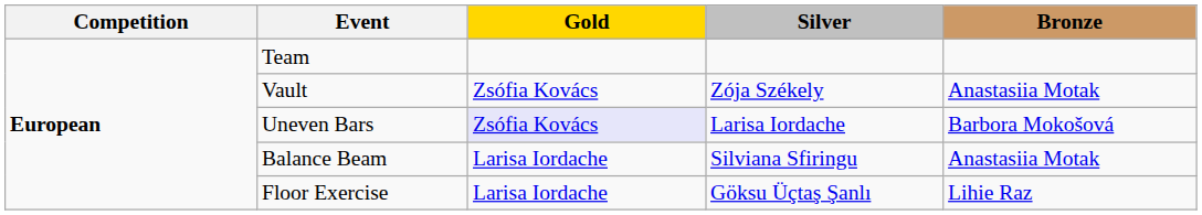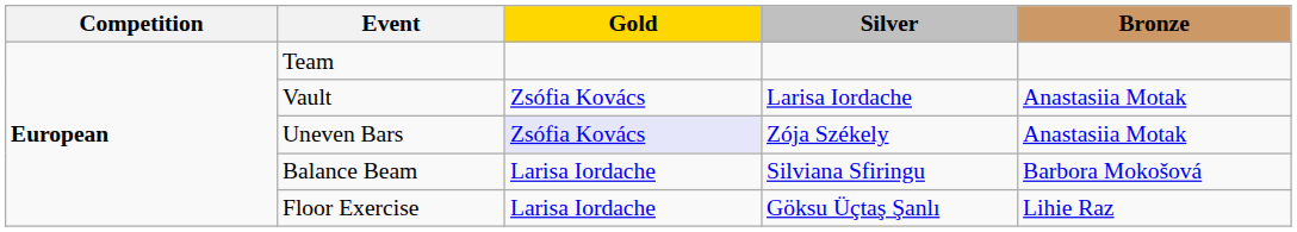 <table class="wikitable" style="width:70%;">
 <tr>
 <th style="text-align:center; width:5%;">Competition</th>
 <th style="text-align:center; width:5%;">Event</th>
 <td style="text-align:center; width:6%; background:gold;"><strong>Gold</strong></td>
 <td style="text-align:center; width:6%; background:silver;"><strong>Silver</strong></td>
 <td style="text-align:center; width:6%; background:#c96;"><strong>Bronze</strong></td>
 </tr>
 <tr>
 <td rowspan=6><strong>European</strong></td>
 <td>Team</td>
 <td></td>
 <td></td>
 <td></td>
 </tr>
 <tr>
 <td>Vault</td>
 <td> <a href='#'>Zsófia Kovács</a></td>
-<td> <a href='#'>Zója Székely</a></td>
+<td> <a href='#'>Larisa Iordache</a></td>
 <td> <a href='#'>Anastasiia Motak</a></td>
 </tr>
 <tr>
 <td>Uneven Bars</td>
 <td style="background: lavender;"> <a href='#'>Zsófia Kovács</a></td>
-<td> <a href='#'>Larisa Iordache</a></td>
-<td> <a href='#'>Barbora Mokošová</a></td>
+<td> <a href='#'>Zója Székely</a></td>
+<td> <a href='#'>Anastasiia Motak</a></td>
 </tr>
 <tr>
 <td>Balance Beam</td>
 <td> <a href='#'>Larisa Iordache</a></td>
 <td> <a href='#'>Silviana Sfiringu</a></td>
-<td> <a href='#'>Anastasiia Motak</a></td>
+<td> <a href='#'>Barbora Mokošová</a></td>
 </tr>
 <tr>
 <td> Floor Exercise </td>
 <td> <a href='#'>Larisa Iordache</a></td>
 <td> <a href='#'>Göksu Üçtaş Şanlı</a></td>
 <td> <a href='#'>Lihie Raz</a></td>
 </tr>
 </table>
